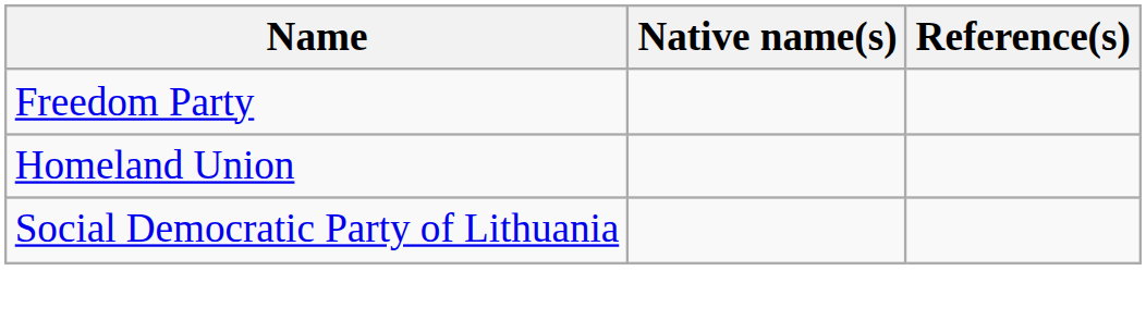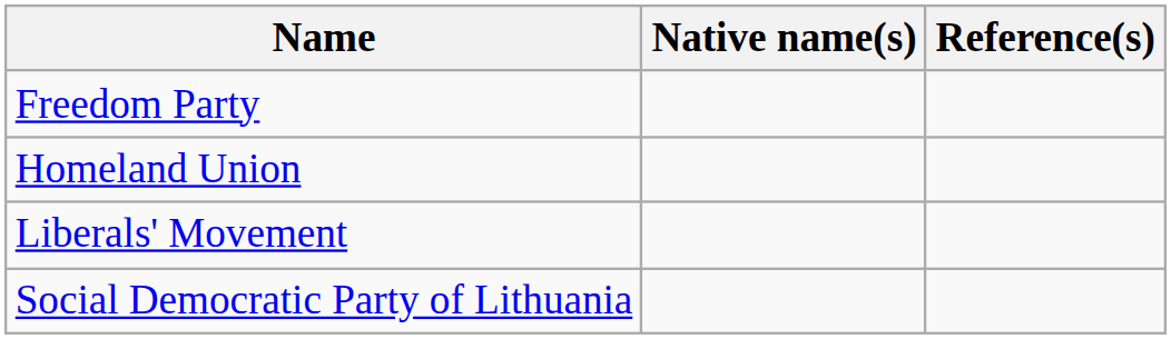 <table class="wikitable">
 <tr>
 <th>Name</th>
 <th>Native name(s)</th>
 <th>Reference(s)</th>
 </tr>
 <tr>
 <td><a href='#'>Freedom Party</a></td>
 <td></td>
 <td></td>
 </tr>
 <tr>
 <td><a href='#'>Homeland Union</a></td>
 <td></td>
 <td></td>
 </tr>
 <tr>
+<td><a href='#'>Liberals' Movement</a></td>
+<td></td>
+<td></td>
+</tr>
+<tr>
 <td><a href='#'>Social Democratic Party of Lithuania</a></td>
 <td></td>
 <td></td>
 </tr>
 </table>
